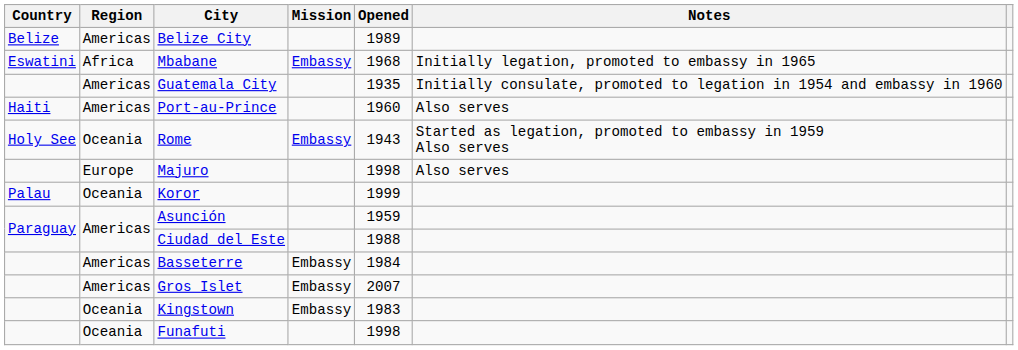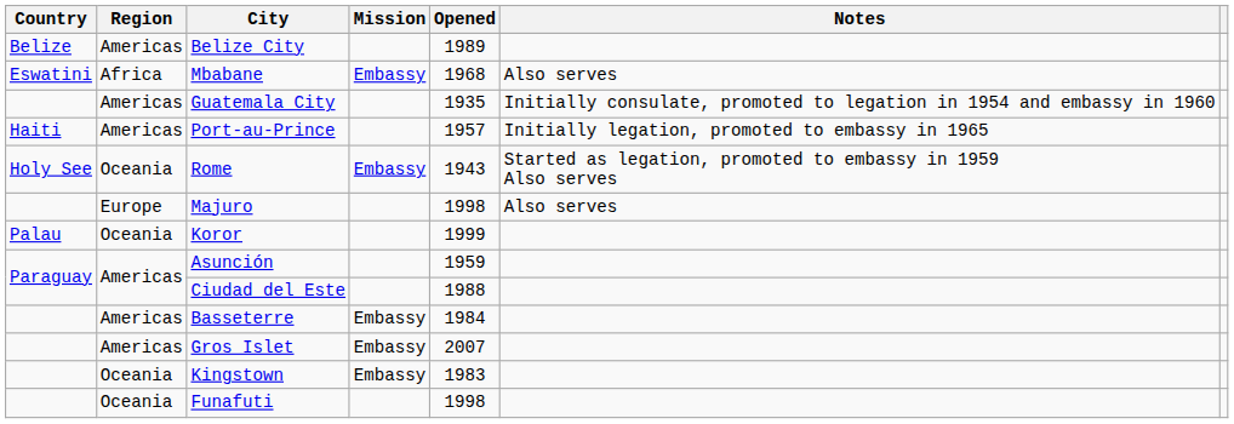 <table class="wikitable sortable">
 <tr>
 <th scope="col">Country</th>
 <th scope="col">Region</th>
 <th scope="col">City</th>
 <th scope="col">Mission</th>
 <th scope="col">Opened</th>
 <th scope="col" class="unsortable">Notes</th>
 <th scope="col" class="unsortable"></th>
 </tr>
 <tr>
 <td> <a href='#'>Belize</a></td>
 <td>Americas</td>
 <td><a href='#'>Belize City</a></td>
 <td></td>
 <td style="text-align:center;">1989</td>
 <td></td>
 <td style="text-align:center;"></td>
 </tr>
 <tr>
 <td> <a href='#'>Eswatini</a></td>
 <td>Africa</td>
 <td><a href='#'>Mbabane</a></td>
 <td><a href='#'>Embassy</a></td>
 <td style="text-align:center;">1968</td>
-<td>Initially legation, promoted to embassy in 1965</td>
+<td>Also serves </td>
 <td style="text-align:center;"></td>
 </tr>
 <tr>
 <td></td>
 <td>Americas</td>
 <td><a href='#'>Guatemala City</a></td>
 <td></td>
 <td style="text-align:center;">1935</td>
 <td>Initially consulate, promoted to legation in 1954 and embassy in 1960<br></td>
 <td style="text-align:center;"></td>
 </tr>
 <tr>
 <td> <a href='#'>Haiti</a></td>
 <td>Americas</td>
 <td><a href='#'>Port-au-Prince</a></td>
 <td></td>
-<td style="text-align:center;">1960</td>
-<td>Also serves </td>
+<td style="text-align:center;">1957</td>
+<td>Initially legation, promoted to embassy in 1965</td>
 <td style="text-align:center;"></td>
 </tr>
 <tr>
 <td> <a href='#'>Holy See</a></td>
 <td>Oceania</td>
 <td><a href='#'>Rome</a></td>
 <td><a href='#'>Embassy</a></td>
 <td style="text-align:center;">1943</td>
 <td>Started as legation, promoted to embassy in 1959<br>Also serves </td>
 <td style="text-align:center;"></td>
 </tr>
 <tr>
 <td></td>
 <td>Europe</td>
 <td><a href='#'>Majuro</a></td>
 <td></td>
 <td style="text-align:center;">1998</td>
 <td>Also serves </td>
 <td style="text-align:center;"></td>
 </tr>
 <tr>
 <td> <a href='#'>Palau</a></td>
 <td>Oceania</td>
 <td><a href='#'>Koror</a></td>
 <td></td>
 <td style="text-align:center;">1999</td>
 <td></td>
 <td style="text-align:center;"></td>
 </tr>
 <tr>
 <td rowspan="2"> <a href='#'>Paraguay</a></td>
 <td rowspan="2">Americas</td>
 <td><a href='#'>Asunción</a></td>
 <td></td>
 <td style="text-align:center;">1959</td>
 <td></td>
 <td style="text-align:center;"></td>
 </tr>
 <tr>
 <td><a href='#'>Ciudad del Este</a></td>
 <td></td>
 <td style="text-align:center;">1988</td>
 <td></td>
 <td style="text-align:center;"></td>
 </tr>
 <tr>
 <td></td>
 <td>Americas</td>
 <td><a href='#'>Basseterre</a></td>
 <td>Embassy</td>
 <td style="text-align:center;">1984</td>
 <td></td>
 <td style="text-align:center;"></td>
 </tr>
 <tr>
 <td></td>
 <td>Americas</td>
 <td><a href='#'>Gros Islet</a></td>
 <td>Embassy</td>
 <td style="text-align:center;">2007</td>
 <td></td>
 <td style="text-align:center;"></td>
 </tr>
 <tr>
 <td></td>
 <td>Oceania</td>
 <td><a href='#'>Kingstown</a></td>
 <td>Embassy</td>
 <td style="text-align:center;">1983</td>
 <td></td>
 <td style="text-align:center;"></td>
 </tr>
 <tr>
 <td></td>
 <td>Oceania</td>
 <td><a href='#'>Funafuti</a></td>
 <td></td>
 <td style="text-align:center;">1998</td>
 <td></td>
 <td style="text-align:center;"></td>
 </tr>
 </table>
